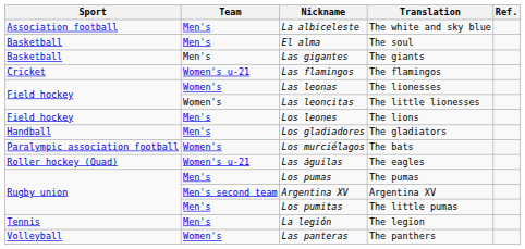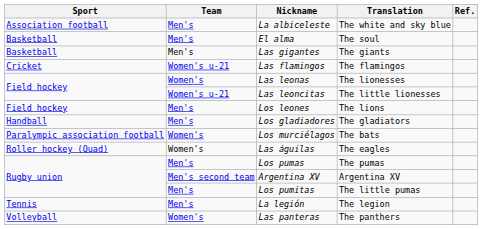 <table class="wikitable">
 <tr>
 <th>Sport</th>
 <th>Team</th>
 <th>Nickname</th>
 <th>Translation</th>
 <th>Ref.</th>
 </tr>
 <tr>
 <td><a href='#'>Association football</a></td>
 <td><a href='#'>Men's</a></td>
 <td><em>La albiceleste</em></td>
 <td>The white and sky blue</td>
 <td></td>
 </tr>
 <tr>
 <td><a href='#'>Basketball</a></td>
 <td><a href='#'>Men's</a></td>
 <td><em>El alma</em></td>
 <td>The soul</td>
 <td></td>
 </tr>
 <tr>
 <td><a href='#'>Basketball</a></td>
 <td>Men's</td>
 <td><em>Las gigantes</em></td>
 <td>The giants</td>
 <td></td>
 </tr>
 <tr>
 <td><a href='#'>Cricket</a></td>
 <td><a href='#'>Women's u-21</a></td>
 <td><em>Las flamingos</em></td>
 <td>The flamingos</td>
 <td></td>
 </tr>
 <tr>
 <td rowspan="2"><a href='#'>Field hockey</a></td>
 <td><a href='#'>Women's</a></td>
 <td><em>Las leonas</em></td>
 <td>The lionesses</td>
 <td></td>
 </tr>
 <tr>
-<td>Women's</td>
+<td><a href='#'>Women's u-21</a></td>
 <td><em>Las leoncitas</em></td>
 <td>The little lionesses</td>
 <td></td>
 </tr>
 <tr>
 <td><a href='#'>Field hockey</a></td>
 <td><a href='#'>Men's</a></td>
 <td><em>Los leones</em></td>
 <td>The lions</td>
 <td></td>
 </tr>
 <tr>
 <td><a href='#'>Handball</a></td>
 <td><a href='#'>Men's</a></td>
 <td><em>Los gladiadores</em></td>
 <td>The gladiators</td>
 <td></td>
 </tr>
 <tr>
 <td><a href='#'>Paralympic association football</a></td>
 <td><a href='#'>Women's</a></td>
 <td><em>Los murciélagos</em></td>
 <td>The bats</td>
 <td></td>
 </tr>
 <tr>
 <td><a href='#'>Roller hockey (Quad)</a></td>
-<td><a href='#'>Women's u-21</a></td>
+<td>Women's</td>
 <td><em>Las águilas</em></td>
 <td>The eagles</td>
 <td></td>
 </tr>
 <tr>
 <td rowspan="3"><a href='#'>Rugby union</a></td>
 <td><a href='#'>Men's</a></td>
 <td><em>Los pumas</em></td>
 <td>The pumas</td>
 <td></td>
 </tr>
 <tr>
 <td><a href='#'>Men's second team</a></td>
 <td><em>Argentina XV</em></td>
 <td>Argentina XV</td>
 <td></td>
 </tr>
 <tr>
 <td><a href='#'>Men's</a></td>
 <td><em>Los pumitas</em></td>
 <td>The little pumas</td>
 <td></td>
 </tr>
 <tr>
 <td><a href='#'>Tennis</a></td>
 <td><a href='#'>Men's</a></td>
 <td><em>La legión</em></td>
 <td>The legion</td>
 <td></td>
 </tr>
 <tr>
 <td><a href='#'>Volleyball</a></td>
 <td><a href='#'>Women's</a></td>
 <td><em>Las panteras</em></td>
 <td>The panthers</td>
 <td></td>
 </tr>
 </table>
